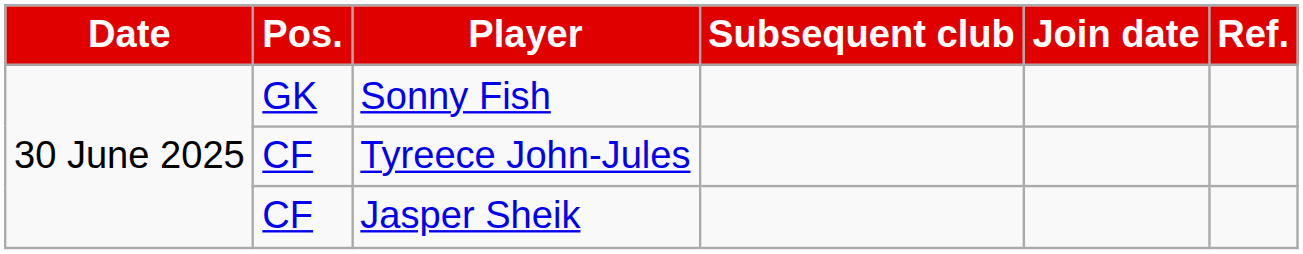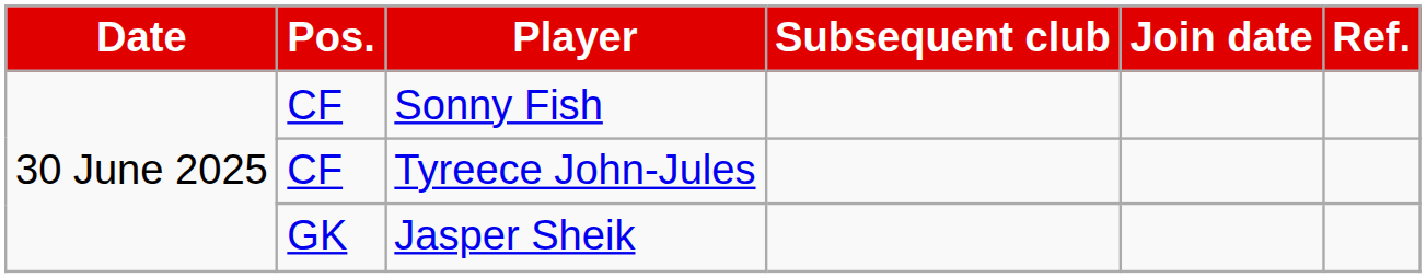 <table class="wikitable plainrowheaders sortable">
 <tr>
 <th style="background:#E00000;color:#fff;">Date</th>
 <th style="background:#E00000;color:#fff;">Pos.</th>
 <th style="background:#E00000;color:#fff;">Player</th>
 <th style="background:#E00000;color:#fff;">Subsequent club</th>
 <th style="background:#E00000;color:#fff;">Join date</th>
 <th style="background:#E00000;color:#fff;">Ref.</th>
 </tr>
 <tr>
 <td rowspan="3">30 June 2025</td>
-<td><a href='#'>GK</a></td>
+<td><a href='#'>CF</a></td>
 <td> <a href='#'>Sonny Fish</a></td>
 <td></td>
 <td></td>
 <td></td>
 </tr>
 <tr>
 <td><a href='#'>CF</a></td>
 <td> <a href='#'>Tyreece John-Jules</a></td>
 <td></td>
 <td></td>
 <td></td>
 </tr>
 <tr>
-<td><a href='#'>CF</a></td>
+<td><a href='#'>GK</a></td>
 <td> <a href='#'>Jasper Sheik</a></td>
 <td></td>
 <td></td>
 <td></td>
 </tr>
 </table>
